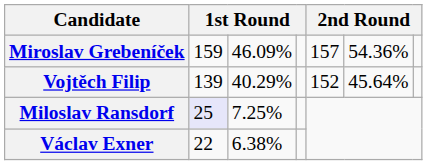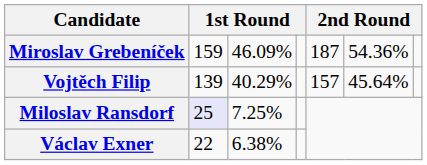 <table class="wikitable">
 <tr>
 <th>Candidate</th>
 <th colspan=3>1st Round</th>
 <th colspan=3>2nd Round</th>
 </tr>
 <tr>
 <th><a href='#'>Miroslav Grebeníček</a></th>
 <td>159</td>
 <td>46.09%</td>
 <td></td>
-<td>157</td>
+<td>187</td>
 <td>54.36%</td>
 <td></td>
 </tr>
 <tr>
 <th><a href='#'>Vojtěch Filip</a></th>
 <td>139</td>
 <td>40.29%</td>
 <td></td>
-<td>152</td>
+<td>157</td>
 <td>45.64%</td>
 <td></td>
 </tr>
 <tr>
 <th><a href='#'>Miloslav Ransdorf</a></th>
 <td style="background: lavender;">25</td>
 <td>7.25%</td>
 <td></td>
 <td colspan=3 rowspan=2></td>
 </tr>
 <tr>
 <th><a href='#'>Václav Exner</a></th>
 <td>22</td>
 <td>6.38%</td>
 <td></td>
 </tr>
 </table>
